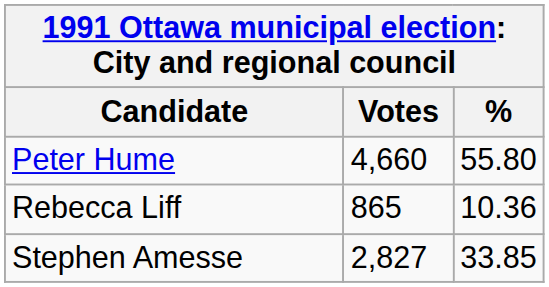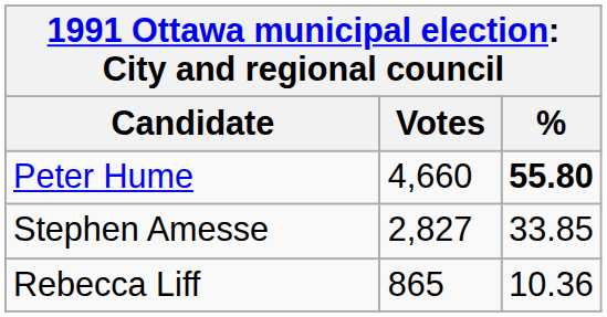 <table class="wikitable">
 <tr>
 <th colspan="3"><a href='#'>1991 Ottawa municipal election</a>: City and regional council</th>
 </tr>
 <tr>
 <th style="width: 170px">Candidate</th>
 <th style="width: 50px">Votes</th>
 <th style="width: 40px">%</th>
 </tr>
 <tr>
 <td><a href='#'>Peter Hume</a></td>
 <td>4,660</td>
-<td>55.80</td>
+<td><strong>55.80</strong></td>
+</tr>
+<tr>
+<td>Stephen Amesse</td>
+<td>2,827</td>
+<td>33.85</td>
 </tr>
 <tr>
 <td>Rebecca Liff</td>
 <td>865</td>
 <td>10.36</td>
 </tr>
-<tr>
-<td>Stephen Amesse</td>
-<td>2,827</td>
-<td>33.85</td>
-</tr>
 </table>
